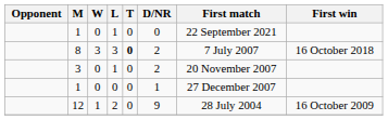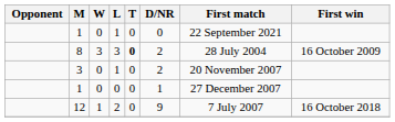 <table class="wikitable" style="text-align: center; width: 520px">
 <tr>
 <th>Opponent</th>
 <th>M</th>
 <th>W</th>
 <th>L</th>
 <th>T</th>
 <th>D/NR</th>
 <th>First match</th>
 <th>First win</th>
 </tr>
 <tr>
 <td align=left></td>
 <td>1</td>
 <td>0</td>
 <td>1</td>
 <td>0</td>
 <td>0</td>
 <td>22 September 2021</td>
 <td></td>
 </tr>
 <tr>
 <td align=left></td>
 <td>8</td>
 <td>3</td>
 <td>3</td>
 <td><strong>0</strong></td>
 <td>2</td>
-<td>7 July 2007</td>
-<td>16 October 2018</td>
+<td>28 July 2004</td>
+<td>16 October 2009</td>
 </tr>
 <tr>
 <td align=left></td>
 <td>3</td>
 <td>0</td>
 <td>1</td>
 <td>0</td>
 <td>2</td>
 <td>20 November 2007</td>
 <td></td>
 </tr>
 <tr>
 <td align=left></td>
 <td>1</td>
 <td>0</td>
 <td>0</td>
 <td>0</td>
 <td>1</td>
 <td>27 December 2007</td>
 <td></td>
 </tr>
 <tr>
 <td align=left></td>
 <td>12</td>
 <td>1</td>
 <td>2</td>
 <td>0</td>
 <td>9</td>
-<td>28 July 2004</td>
-<td>16 October 2009</td>
+<td>7 July 2007</td>
+<td>16 October 2018</td>
 </tr>
 <tr>
 </tr>
 </table>
